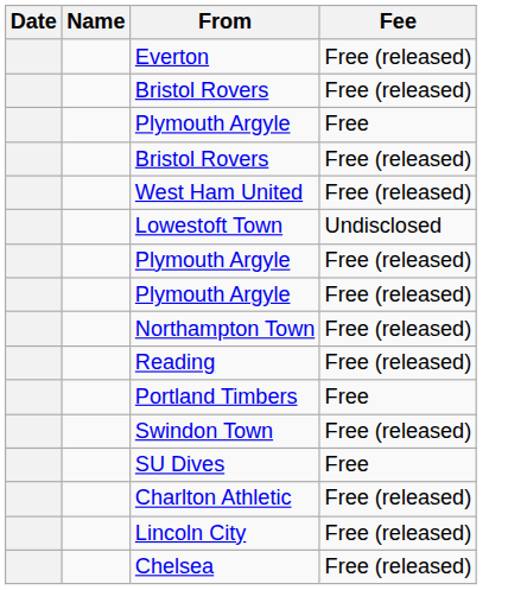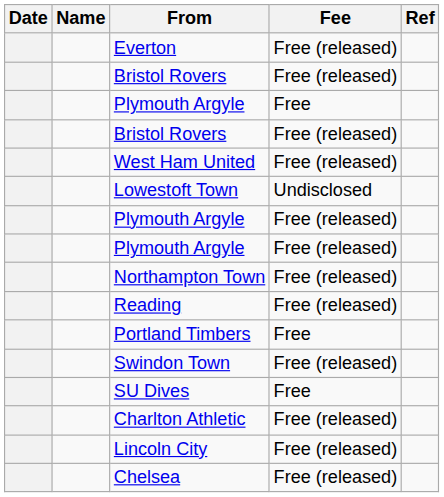 <table class="wikitable sortable plainrowheaders">
 <tr>
 <th scope=col>Date</th>
 <th scope=col>Name</th>
 <th scope=col>From</th>
 <th scope=col>Fee</th>
+<th scope=col class=unsortable>Ref</th>
 </tr>
 <tr>
 <th scope=row></th>
 <td></td>
 <td><a href='#'>Everton</a></td>
 <td>Free (released)</td>
+<td style="text-align:center;"></td>
 </tr>
 <tr>
 <th scope=row></th>
 <td></td>
 <td><a href='#'>Bristol Rovers</a></td>
 <td>Free (released)</td>
+<td style="text-align:center;"></td>
 </tr>
 <tr>
 <th scope=row></th>
 <td></td>
 <td><a href='#'>Plymouth Argyle</a></td>
 <td>Free</td>
+<td style="text-align:center;"></td>
 </tr>
 <tr>
 <th scope=row></th>
 <td></td>
 <td><a href='#'>Bristol Rovers</a></td>
 <td>Free (released)</td>
+<td style="text-align:center;"></td>
 </tr>
 <tr>
 <th scope=row></th>
 <td></td>
 <td><a href='#'>West Ham United</a></td>
 <td>Free (released)</td>
+<td style="text-align:center;"></td>
 </tr>
 <tr>
 <th scope=row></th>
 <td></td>
 <td><a href='#'>Lowestoft Town</a></td>
 <td>Undisclosed</td>
+<td style="text-align:center;"></td>
 </tr>
 <tr>
 <th scope=row></th>
 <td></td>
 <td><a href='#'>Plymouth Argyle</a></td>
 <td>Free (released)</td>
+<td style="text-align:center;"></td>
 </tr>
 <tr>
 <th scope=row></th>
 <td></td>
 <td><a href='#'>Plymouth Argyle</a></td>
 <td>Free (released)</td>
+<td style="text-align:center;"></td>
 </tr>
 <tr>
 <th scope=row></th>
 <td></td>
 <td><a href='#'>Northampton Town</a></td>
 <td>Free (released)</td>
+<td style="text-align:center;"></td>
 </tr>
 <tr>
 <th scope=row></th>
 <td></td>
 <td><a href='#'>Reading</a></td>
 <td>Free (released)</td>
+<td style="text-align:center;"></td>
 </tr>
 <tr>
 <th scope=row></th>
 <td></td>
 <td><a href='#'>Portland Timbers</a></td>
 <td>Free</td>
+<td style="text-align:center;"></td>
 </tr>
 <tr>
 <th scope=row></th>
 <td></td>
 <td><a href='#'>Swindon Town</a></td>
 <td>Free (released)</td>
+<td style="text-align:center;"></td>
 </tr>
 <tr>
 <th scope=row></th>
 <td></td>
 <td><a href='#'>SU Dives</a></td>
 <td>Free</td>
+<td style="text-align:center;"></td>
 </tr>
 <tr>
 <th scope=row></th>
 <td></td>
 <td><a href='#'>Charlton Athletic</a></td>
 <td>Free (released)</td>
+<td style="text-align:center;"></td>
 </tr>
 <tr>
 <th scope=row></th>
 <td></td>
 <td><a href='#'>Lincoln City</a></td>
 <td>Free (released)</td>
+<td style="text-align:center;"></td>
 </tr>
 <tr>
 <th scope=row></th>
 <td></td>
 <td><a href='#'>Chelsea</a></td>
 <td>Free (released)</td>
+<td style="text-align:center;"></td>
 </tr>
 </table>
